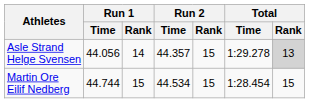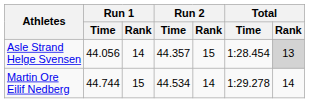 <table class="wikitable" border="1" style="font-size:90%">
 <tr>
 <th rowspan="2">Athletes</th>
 <th colspan="2">Run 1</th>
 <th colspan="2">Run 2</th>
 <th colspan="2">Total</th>
 </tr>
 <tr>
 <th>Time</th>
 <th>Rank</th>
 <th>Time</th>
 <th>Rank</th>
 <th>Time</th>
 <th>Rank</th>
 </tr>
 <tr>
 <td><a href='#'>Asle Strand</a><br><a href='#'>Helge Svensen</a></td>
 <td align="center">44.056</td>
 <td align="center">14</td>
 <td align="center">44.357</td>
 <td align="center">15</td>
-<td align="center">1:29.278</td>
+<td align="center">1:28.454</td>
 <td align="center" style="background: lightgrey;">13</td>
 </tr>
 <tr>
 <td><a href='#'>Martin Ore</a><br><a href='#'>Eilif Nedberg</a></td>
 <td align="center">44.744</td>
 <td align="center">15</td>
 <td align="center">44.534</td>
-<td align="center">15</td>
-<td align="center">1:28.454</td>
-<td align="center">15</td>
+<td align="center">14</td>
+<td align="center">1:29.278</td>
+<td align="center">14</td>
 </tr>
 </table>
